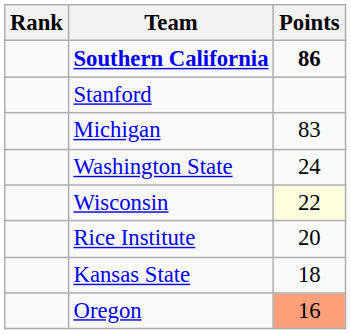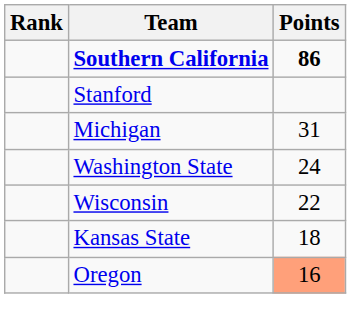 <table class="wikitable sortable" style="text-align:center">
 <tr>
 <th>Rank</th>
 <th>Team</th>
 <th>Points</th>
 </tr>
 <tr>
 <td></td>
 <td align=left><strong><a href='#'>Southern California</a></strong></td>
 <td><strong>86</strong></td>
 </tr>
 <tr>
 <td></td>
 <td align=left><a href='#'>Stanford</a></td>
 <td></td>
 </tr>
 <tr>
 <td></td>
 <td align=left><a href='#'>Michigan</a></td>
-<td>83</td>
+<td>31</td>
 </tr>
 <tr>
 <td></td>
 <td align=left><a href='#'>Washington State</a></td>
 <td>24</td>
 </tr>
 <tr>
 <td></td>
 <td align=left><a href='#'>Wisconsin</a></td>
-<td style="background: lightyellow;">22</td>
-</tr>
-<tr>
-<td></td>
-<td align=left><a href='#'>Rice Institute</a></td>
-<td>20</td>
+<td>22</td>
 </tr>
 <tr>
 <td></td>
 <td align=left><a href='#'>Kansas State</a></td>
 <td>18</td>
 </tr>
 <tr>
 <td></td>
 <td align=left><a href='#'>Oregon</a></td>
 <td style="background: lightsalmon;">16</td>
 </tr>
 </table>
